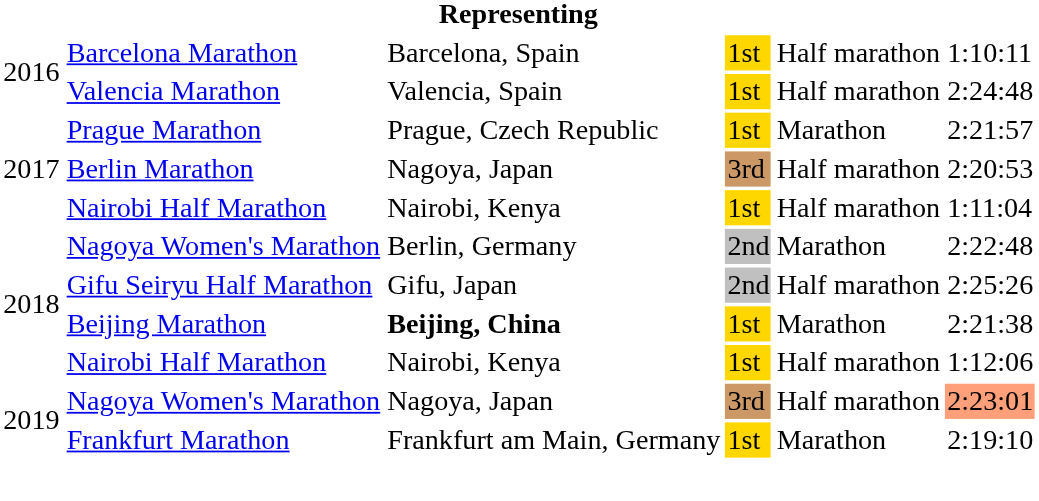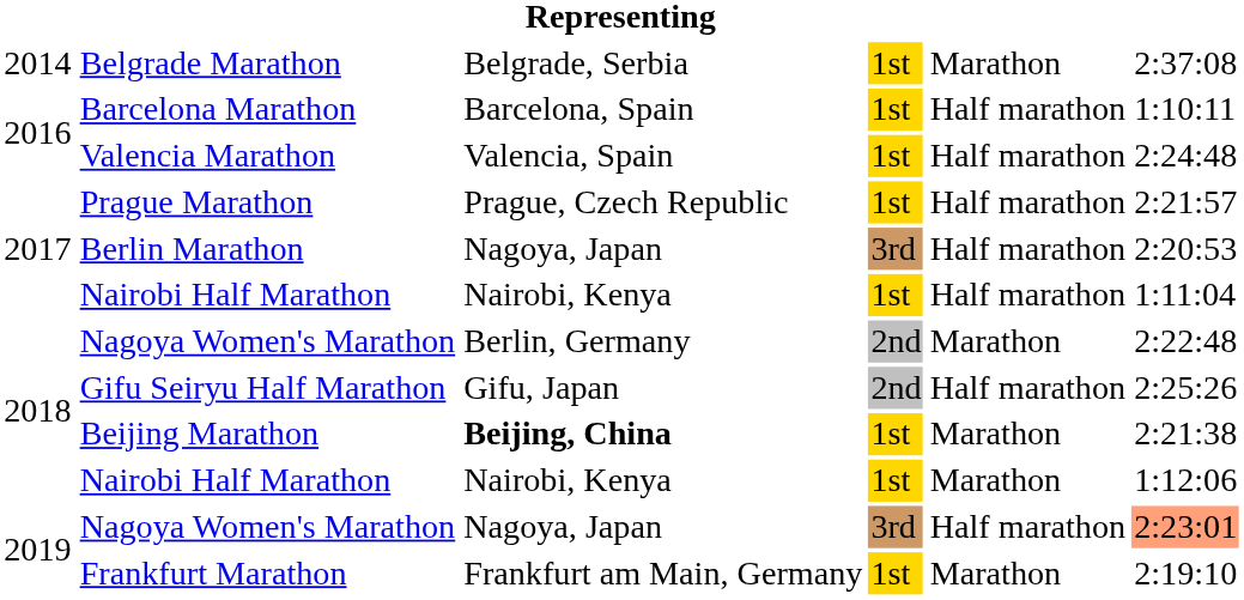 <table>
 <tr>
 <th colspan="6">Representing </th>
+</tr>
+<tr>
+<td>2014</td>
+<td><a href='#'>Belgrade Marathon</a></td>
+<td>Belgrade, Serbia</td>
+<td bgcolor=gold>1st</td>
+<td>Marathon</td>
+<td>2:37:08</td>
 </tr>
 <tr>
 <td rowspan=2>2016</td>
 <td><a href='#'>Barcelona Marathon</a></td>
 <td>Barcelona, Spain</td>
 <td bgcolor=gold>1st</td>
 <td>Half marathon</td>
 <td>1:10:11</td>
 </tr>
 <tr>
 <td><a href='#'>Valencia Marathon</a></td>
 <td>Valencia, Spain</td>
 <td bgcolor=gold>1st</td>
 <td>Half marathon</td>
 <td>2:24:48</td>
 </tr>
 <tr>
 <td rowspan=3>2017</td>
 <td><a href='#'>Prague Marathon</a></td>
 <td>Prague, Czech Republic</td>
 <td bgcolor=gold>1st</td>
-<td>Marathon</td>
+<td>Half marathon</td>
 <td>2:21:57</td>
 </tr>
 <tr>
 <td><a href='#'>Berlin Marathon</a></td>
 <td>Nagoya, Japan</td>
 <td bgcolor=cc9966>3rd</td>
 <td>Half marathon</td>
 <td>2:20:53</td>
 </tr>
 <tr>
 <td><a href='#'>Nairobi Half Marathon</a></td>
 <td>Nairobi, Kenya</td>
 <td bgcolor=gold>1st</td>
 <td>Half marathon</td>
 <td>1:11:04</td>
 </tr>
 <tr>
 <td rowspan=4>2018</td>
 <td><a href='#'>Nagoya Women's Marathon</a></td>
 <td>Berlin, Germany</td>
 <td bgcolor=silver>2nd</td>
 <td>Marathon</td>
 <td>2:22:48</td>
 </tr>
 <tr>
 <td><a href='#'>Gifu Seiryu Half Marathon</a></td>
 <td>Gifu, Japan</td>
 <td bgcolor=silver>2nd</td>
 <td>Half marathon</td>
 <td>2:25:26</td>
 </tr>
 <tr>
 <td><a href='#'>Beijing Marathon</a></td>
 <td><strong>Beijing, China</strong></td>
 <td bgcolor=gold>1st</td>
 <td>Marathon</td>
 <td>2:21:38</td>
 </tr>
 <tr>
 <td><a href='#'>Nairobi Half Marathon</a></td>
 <td>Nairobi, Kenya</td>
 <td bgcolor=gold>1st</td>
-<td>Half marathon</td>
+<td>Marathon</td>
 <td>1:12:06</td>
 </tr>
 <tr>
 <td rowspan=2>2019</td>
 <td><a href='#'>Nagoya Women's Marathon</a></td>
 <td>Nagoya, Japan</td>
 <td bgcolor=cc9966>3rd</td>
 <td>Half marathon</td>
 <td style="background: lightsalmon;">2:23:01</td>
 </tr>
 <tr>
 <td><a href='#'>Frankfurt Marathon</a></td>
 <td>Frankfurt am Main, Germany</td>
 <td bgcolor=gold>1st</td>
 <td>Marathon</td>
 <td>2:19:10</td>
 </tr>
 </table>
